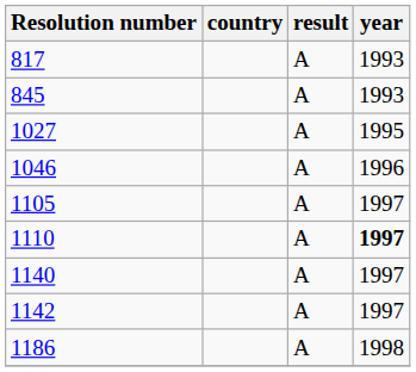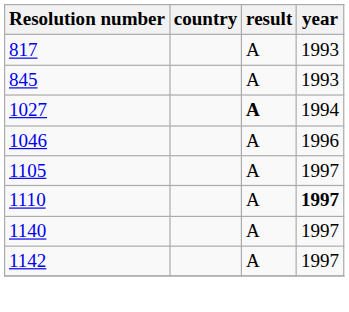 <table class="wikitable">
 <tr>
 <th>Resolution number</th>
 <th>country</th>
 <th>result</th>
 <th>year</th>
 </tr>
 <tr>
 <td><a href='#'>817</a></td>
 <td></td>
 <td>A</td>
 <td>1993</td>
 </tr>
 <tr>
 <td><a href='#'>845</a></td>
 <td></td>
 <td>A</td>
 <td>1993</td>
 </tr>
 <tr>
 <td><a href='#'>1027</a></td>
 <td></td>
-<td>A</td>
-<td>1995</td>
+<td><strong>A</strong></td>
+<td>1994</td>
 </tr>
 <tr>
 <td><a href='#'>1046</a></td>
 <td></td>
 <td>A</td>
 <td>1996</td>
 </tr>
 <tr>
 <td><a href='#'>1105</a></td>
 <td></td>
 <td>A</td>
 <td>1997</td>
 </tr>
 <tr>
 <td><a href='#'>1110</a></td>
 <td></td>
 <td>A</td>
 <td><strong>1997</strong></td>
 </tr>
 <tr>
 <td><a href='#'>1140</a></td>
 <td></td>
 <td>A</td>
 <td>1997</td>
 </tr>
 <tr>
 <td><a href='#'>1142</a></td>
 <td></td>
 <td>A</td>
 <td>1997</td>
 </tr>
 <tr>
-<td><a href='#'>1186</a></td>
-<td></td>
-<td>A</td>
-<td>1998</td>
-</tr>
-<tr>
 </tr>
 </table>
